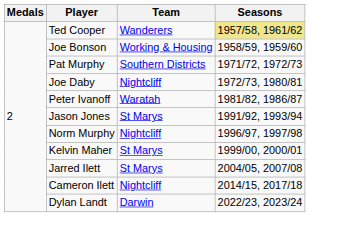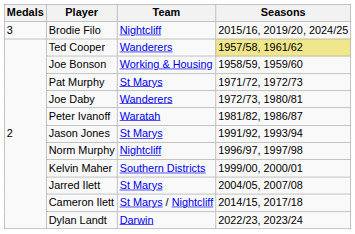 <table class="wikitable">
 <tr>
 <th>Medals</th>
 <th>Player</th>
 <th>Team</th>
 <th>Seasons</th>
+</tr>
+<tr>
+<td>3</td>
+<td>Brodie Filo</td>
+<td><a href='#'>Nightcliff</a></td>
+<td>2015/16, 2019/20, 2024/25</td>
 </tr>
 <tr>
 <td rowspan="11">2</td>
 <td>Ted Cooper</td>
 <td><a href='#'>Wanderers</a></td>
 <td style="background: khaki;">1957/58, 1961/62</td>
 </tr>
 <tr>
 <td>Joe Bonson</td>
 <td><a href='#'>Working & Housing</a></td>
 <td>1958/59, 1959/60</td>
 </tr>
 <tr>
 <td>Pat Murphy</td>
-<td><a href='#'>Southern Districts</a></td>
+<td><a href='#'>St Marys</a></td>
 <td>1971/72, 1972/73</td>
 </tr>
 <tr>
 <td>Joe Daby</td>
-<td><a href='#'>Nightcliff</a></td>
+<td><a href='#'>Wanderers</a></td>
 <td>1972/73, 1980/81</td>
 </tr>
 <tr>
 <td>Peter Ivanoff</td>
 <td><a href='#'>Waratah</a></td>
 <td>1981/82, 1986/87</td>
 </tr>
 <tr>
 <td>Jason Jones</td>
 <td><a href='#'>St Marys</a></td>
 <td>1991/92, 1993/94</td>
 </tr>
 <tr>
 <td>Norm Murphy</td>
 <td><a href='#'>Nightcliff</a></td>
 <td>1996/97, 1997/98</td>
 </tr>
 <tr>
 <td>Kelvin Maher</td>
-<td><a href='#'>St Marys</a></td>
+<td><a href='#'>Southern Districts</a></td>
 <td>1999/00, 2000/01</td>
 </tr>
 <tr>
 <td>Jarred Ilett</td>
 <td><a href='#'>St Marys</a></td>
 <td>2004/05, 2007/08</td>
 </tr>
 <tr>
 <td>Cameron Ilett</td>
-<td><a href='#'>Nightcliff</a></td>
+<td><a href='#'>St Marys</a> / <a href='#'>Nightcliff</a></td>
 <td>2014/15, 2017/18</td>
 </tr>
 <tr>
 <td>Dylan Landt</td>
 <td><a href='#'>Darwin</a></td>
 <td>2022/23, 2023/24</td>
 </tr>
 </table>
